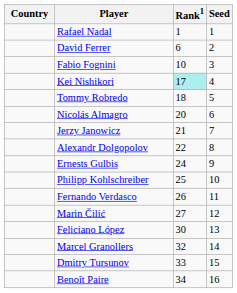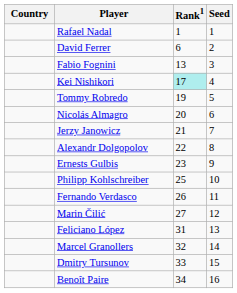 <table class=wikitable>
 <tr>
 <th width="70">Country</th>
 <th width="175">Player</th>
 <th>Rank<sup>1</sup></th>
 <th>Seed</th>
 </tr>
 <tr>
 <td></td>
 <td><a href='#'>Rafael Nadal</a></td>
 <td>1</td>
 <td>1</td>
 </tr>
 <tr>
 <td></td>
 <td><a href='#'>David Ferrer</a></td>
 <td>6</td>
 <td>2</td>
 </tr>
 <tr>
 <td></td>
 <td><a href='#'>Fabio Fognini</a></td>
-<td>10</td>
+<td>13</td>
 <td>3</td>
 </tr>
 <tr>
 <td></td>
 <td><a href='#'>Kei Nishikori</a></td>
 <td style="background: paleturquoise;">17</td>
 <td>4</td>
 </tr>
 <tr>
 <td></td>
 <td><a href='#'>Tommy Robredo</a></td>
-<td>18</td>
+<td>19</td>
 <td>5</td>
 </tr>
 <tr>
 <td></td>
 <td><a href='#'>Nicolás Almagro</a></td>
 <td>20</td>
 <td>6</td>
 </tr>
 <tr>
 <td></td>
 <td><a href='#'>Jerzy Janowicz</a></td>
 <td>21</td>
 <td>7</td>
 </tr>
 <tr>
 <td></td>
 <td><a href='#'>Alexandr Dolgopolov</a></td>
 <td>22</td>
 <td>8</td>
 </tr>
 <tr>
 <td></td>
 <td><a href='#'>Ernests Gulbis</a></td>
-<td>24</td>
+<td>23</td>
 <td>9</td>
 </tr>
 <tr>
 <td></td>
 <td><a href='#'>Philipp Kohlschreiber</a></td>
 <td>25</td>
 <td>10</td>
 </tr>
 <tr>
 <td></td>
 <td><a href='#'>Fernando Verdasco</a></td>
 <td>26</td>
 <td>11</td>
 </tr>
 <tr>
 <td></td>
 <td><a href='#'>Marin Čilić</a></td>
 <td>27</td>
 <td>12</td>
 </tr>
 <tr>
 <td></td>
 <td><a href='#'>Feliciano López</a></td>
-<td>30</td>
+<td>31</td>
 <td>13</td>
 </tr>
 <tr>
 <td></td>
 <td><a href='#'>Marcel Granollers</a></td>
 <td>32</td>
 <td>14</td>
 </tr>
 <tr>
 <td></td>
 <td><a href='#'>Dmitry Tursunov</a></td>
 <td>33</td>
 <td>15</td>
 </tr>
 <tr>
 <td></td>
 <td><a href='#'>Benoît Paire</a></td>
 <td>34</td>
 <td>16</td>
 </tr>
 </table>
